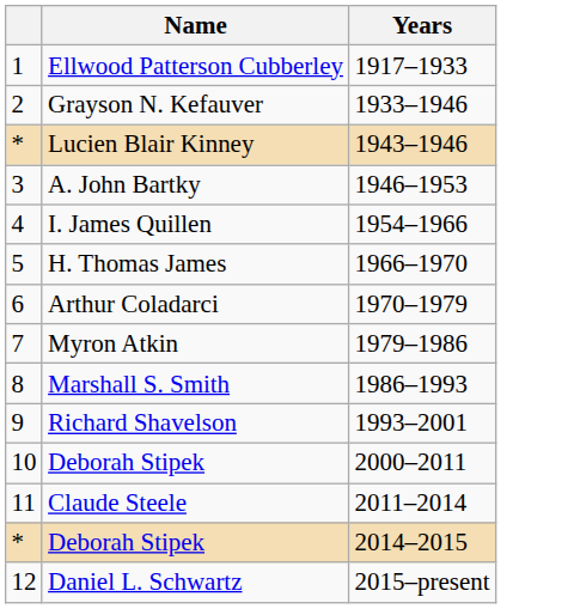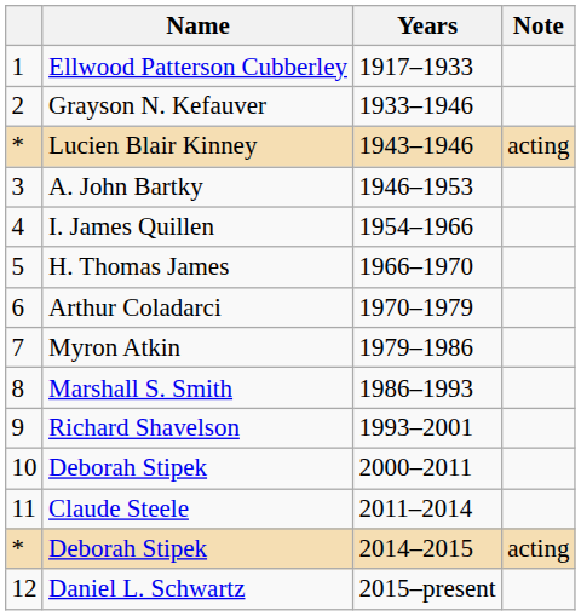 <table class="wikitable">
 <tr>
 <th></th>
 <th>Name</th>
 <th>Years</th>
+<th>Note</th>
 </tr>
 <tr>
 <td>1</td>
 <td><a href='#'>Ellwood Patterson Cubberley</a></td>
 <td>1917–1933</td>
+<td></td>
 </tr>
 <tr>
 <td>2</td>
 <td>Grayson N. Kefauver</td>
 <td>1933–1946</td>
+<td></td>
 </tr>
 <tr style="background:Wheat;">
 <td>*</td>
 <td>Lucien Blair Kinney</td>
 <td>1943–1946</td>
+<td>acting</td>
 </tr>
 <tr>
 <td>3</td>
 <td>A. John Bartky</td>
 <td>1946–1953</td>
+<td></td>
 </tr>
 <tr>
 <td>4</td>
 <td>I. James Quillen</td>
 <td>1954–1966</td>
+<td></td>
 </tr>
 <tr>
 <td>5</td>
 <td>H. Thomas James</td>
 <td>1966–1970</td>
+<td></td>
 </tr>
 <tr>
 <td>6</td>
 <td>Arthur Coladarci</td>
 <td>1970–1979</td>
+<td></td>
 </tr>
 <tr>
 <td>7</td>
 <td>Myron Atkin</td>
 <td>1979–1986</td>
+<td></td>
 </tr>
 <tr>
 <td>8</td>
 <td><a href='#'>Marshall S. Smith</a></td>
 <td>1986–1993</td>
+<td></td>
 </tr>
 <tr>
 <td>9</td>
 <td><a href='#'>Richard Shavelson</a></td>
 <td>1993–2001</td>
+<td></td>
 </tr>
 <tr>
 <td>10</td>
 <td><a href='#'>Deborah Stipek</a></td>
 <td>2000–2011</td>
+<td></td>
 </tr>
 <tr>
 <td>11</td>
 <td><a href='#'>Claude Steele</a></td>
 <td>2011–2014</td>
+<td></td>
 </tr>
 <tr style="background:Wheat;">
 <td>*</td>
 <td><a href='#'>Deborah Stipek</a></td>
 <td>2014–2015</td>
+<td>acting</td>
 </tr>
 <tr>
 <td>12</td>
 <td><a href='#'>Daniel L. Schwartz</a></td>
 <td>2015–present</td>
+<td></td>
 </tr>
 </table>
